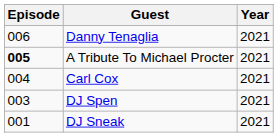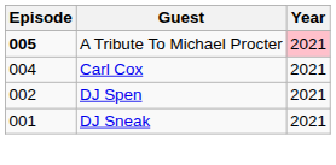 <table class="wikitable sortable">
 <tr>
 <th>Episode</th>
 <th>Guest</th>
 <th>Year</th>
 </tr>
 <tr>
-<td>006</td>
-<td><a href='#'>Danny Tenaglia</a></td>
-<td>2021</td>
-</tr>
-<tr>
 <td><strong>005</strong></td>
 <td>A Tribute To Michael Procter</td>
-<td>2021</td>
+<td style="background: pink;">2021</td>
 </tr>
 <tr>
 <td>004</td>
 <td><a href='#'>Carl Cox</a></td>
 <td>2021</td>
 </tr>
 <tr>
-<td>003</td>
+<td>002</td>
 <td><a href='#'>DJ Spen</a></td>
 <td>2021</td>
 </tr>
 <tr>
 <td>001</td>
 <td><a href='#'>DJ Sneak</a></td>
 <td>2021</td>
 </tr>
 </table>
